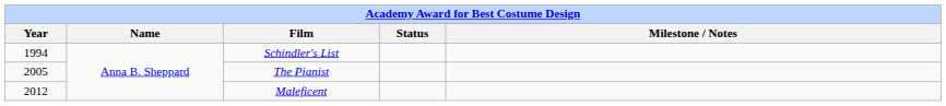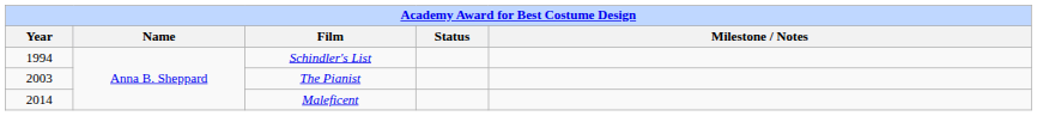 <table class="wikitable" style="text-align: center">
 <tr ---- bgcolor="#bfd7ff">
 <td colspan=5 align=center><strong><a href='#'>Academy Award for Best Costume Design</a></strong></td>
 </tr>
 <tr ---- bgcolor="#ebf5ff">
 <th width="75">Year</th>
 <th width="200">Name</th>
 <th width="200">Film</th>
 <th width="80">Status</th>
 <th width="650">Milestone / Notes</th>
 </tr>
 <tr>
 <td>1994</td>
 <td rowspan="3"><a href='#'>Anna B. Sheppard</a></td>
 <td><em><a href='#'>Schindler's List</a></em></td>
 <td></td>
 <td></td>
 </tr>
 <tr>
-<td>2005</td>
+<td>2003</td>
 <td><em><a href='#'>The Pianist</a></em></td>
 <td></td>
 <td></td>
 </tr>
 <tr>
-<td>2012</td>
+<td>2014</td>
 <td><em><a href='#'>Maleficent</a></em></td>
 <td></td>
 <td></td>
 </tr>
 </table>
